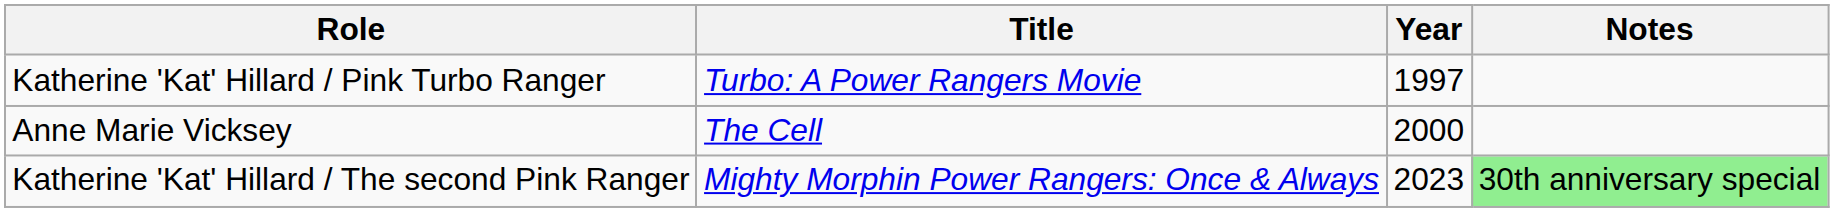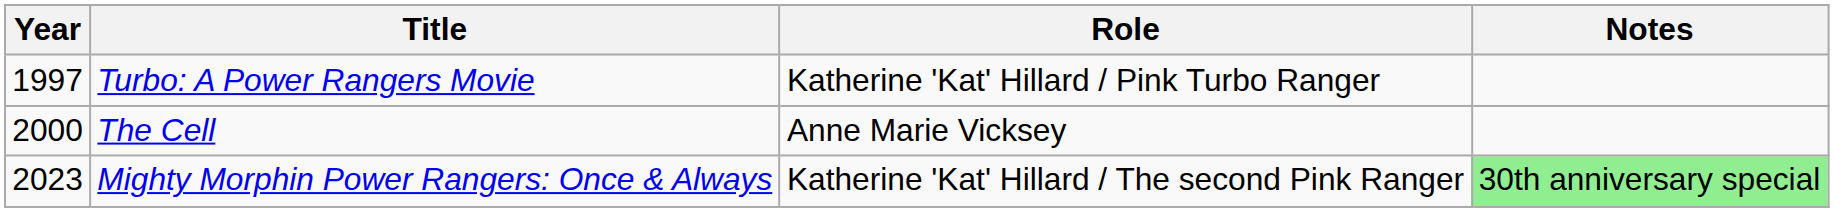 <table class = "wikitable sortable">
 <tr>
+<th>Year</th>
+<th>Title</th>
 <th>Role</th>
-<th>Title</th>
-<th>Year</th>
 <th class = "unsortable">Notes</th>
 </tr>
 <tr>
+<td>1997</td>
+<td><em><a href='#'>Turbo: A Power Rangers Movie</a></em></td>
 <td>Katherine 'Kat' Hillard / Pink Turbo Ranger</td>
-<td><em><a href='#'>Turbo: A Power Rangers Movie</a></em></td>
-<td>1997</td>
 <td></td>
 </tr>
 <tr>
+<td>2000</td>
+<td><em><a href='#'>The Cell</a></em></td>
 <td>Anne Marie Vicksey</td>
-<td><em><a href='#'>The Cell</a></em></td>
-<td>2000</td>
 <td></td>
 </tr>
 <tr>
+<td>2023</td>
+<td><em><a href='#'>Mighty Morphin Power Rangers: Once & Always</a></em></td>
 <td>Katherine 'Kat' Hillard / The second Pink Ranger</td>
-<td><em><a href='#'>Mighty Morphin Power Rangers: Once & Always</a></em></td>
-<td>2023</td>
 <td style="background: lightgreen;">30th anniversary special</td>
 </tr>
 </table>
